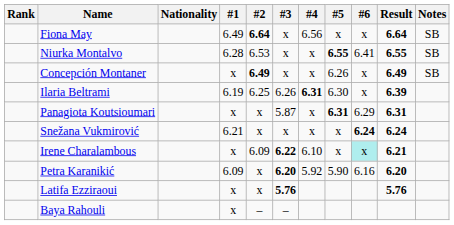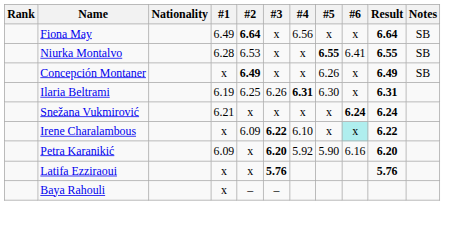 <table class="wikitable sortable" style="text-align:center;font-size:95%">
 <tr>
 <th>Rank</th>
 <th>Name</th>
 <th>Nationality</th>
 <th>#1</th>
 <th>#2</th>
 <th>#3</th>
 <th>#4</th>
 <th>#5</th>
 <th>#6</th>
 <th>Result</th>
 <th>Notes</th>
 </tr>
 <tr>
 <td></td>
 <td align=left><a href='#'>Fiona May</a></td>
 <td align=left></td>
 <td>6.49</td>
 <td><strong>6.64</strong></td>
 <td>x</td>
 <td>6.56</td>
 <td>x</td>
 <td>x</td>
 <td><strong>6.64</strong></td>
 <td>SB</td>
 </tr>
 <tr>
 <td></td>
 <td align=left><a href='#'>Niurka Montalvo</a></td>
 <td align=left></td>
 <td>6.28</td>
 <td>6.53</td>
 <td>x</td>
 <td>x</td>
 <td><strong>6.55</strong></td>
 <td>6.41</td>
 <td><strong>6.55</strong></td>
 <td>SB</td>
 </tr>
 <tr>
 <td></td>
 <td align=left><a href='#'>Concepción Montaner</a></td>
 <td align=left></td>
 <td>x</td>
 <td><strong>6.49</strong></td>
 <td>x</td>
 <td>x</td>
 <td>6.26</td>
 <td>x</td>
 <td><strong>6.49</strong></td>
 <td>SB</td>
 </tr>
 <tr>
 <td></td>
 <td align=left><a href='#'>Ilaria Beltrami</a></td>
 <td align=left></td>
 <td>6.19</td>
 <td>6.25</td>
 <td>6.26</td>
 <td><strong>6.31</strong></td>
 <td>6.30</td>
 <td>x</td>
-<td><strong>6.39</strong></td>
-<td></td>
-</tr>
-<tr>
-<td></td>
-<td align=left><a href='#'>Panagiota Koutsioumari</a></td>
-<td align=left></td>
-<td>x</td>
-<td>x</td>
-<td>5.87</td>
-<td>x</td>
-<td><strong>6.31</strong></td>
-<td>6.29</td>
 <td><strong>6.31</strong></td>
 <td></td>
 </tr>
 <tr>
 <td></td>
 <td align=left><a href='#'>Snežana Vukmirović</a></td>
 <td align=left></td>
 <td>6.21</td>
 <td>x</td>
 <td>x</td>
 <td>x</td>
 <td>x</td>
 <td><strong>6.24</strong></td>
 <td><strong>6.24</strong></td>
 <td></td>
 </tr>
 <tr>
 <td></td>
 <td align=left><a href='#'>Irene Charalambous</a></td>
 <td align=left></td>
 <td>x</td>
 <td>6.09</td>
 <td><strong>6.22</strong></td>
 <td>6.10</td>
 <td>x</td>
 <td style="background: paleturquoise;">x</td>
-<td><strong>6.21</strong></td>
+<td><strong>6.22</strong></td>
 <td></td>
 </tr>
 <tr>
 <td></td>
 <td align=left><a href='#'>Petra Karanikić</a></td>
 <td align=left></td>
 <td>6.09</td>
 <td>x</td>
 <td><strong>6.20</strong></td>
 <td>5.92</td>
 <td>5.90</td>
 <td>6.16</td>
 <td><strong>6.20</strong></td>
 <td></td>
 </tr>
 <tr>
 <td></td>
 <td align=left><a href='#'>Latifa Ezziraoui</a></td>
 <td align=left></td>
 <td>x</td>
 <td>x</td>
 <td><strong>5.76</strong></td>
 <td></td>
 <td></td>
 <td></td>
 <td><strong>5.76</strong></td>
 <td></td>
 </tr>
 <tr>
 <td></td>
 <td align=left><a href='#'>Baya Rahouli</a></td>
 <td align=left></td>
 <td>x</td>
 <td>–</td>
 <td>–</td>
 <td></td>
 <td></td>
 <td></td>
 <td><strong></strong></td>
 <td></td>
 </tr>
 </table>
